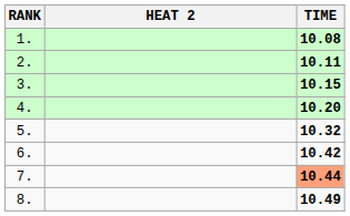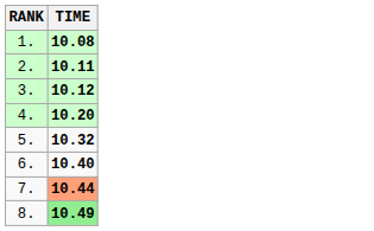 <table class="wikitable" style="border-collapse: collapse; font-size: 90%;">
 <tr>
 <th>RANK</th>
-<th align="left" style="width: 18em">HEAT 2</th>
 <th>TIME</th>
 </tr>
 <tr style="background:#ccffcc;">
 <td align="center">1.</td>
-<td></td>
 <td align="center"><strong>10.08</strong></td>
 </tr>
 <tr style="background:#ccffcc;">
 <td align="center">2.</td>
-<td></td>
 <td align="center"><strong>10.11</strong></td>
 </tr>
 <tr style="background:#ccffcc;">
 <td align="center">3.</td>
-<td></td>
-<td align="center"><strong>10.15</strong></td>
+<td align="center"><strong>10.12</strong></td>
 </tr>
 <tr style="background:#ccffcc;">
 <td align="center">4.</td>
-<td></td>
 <td align="center"><strong>10.20</strong></td>
 </tr>
 <tr>
 <td align="center">5.</td>
-<td></td>
 <td align="center"><strong>10.32</strong></td>
 </tr>
 <tr>
 <td align="center">6.</td>
-<td></td>
-<td align="center"><strong>10.42</strong></td>
+<td align="center"><strong>10.40</strong></td>
 </tr>
 <tr>
 <td align="center">7.</td>
-<td></td>
 <td align="center" style="background: lightsalmon;"><strong>10.44</strong></td>
 </tr>
 <tr>
 <td align="center">8.</td>
-<td></td>
-<td align="center"><strong>10.49</strong></td>
+<td align="center" style="background: lightgreen;"><strong>10.49</strong></td>
 </tr>
 </table>
